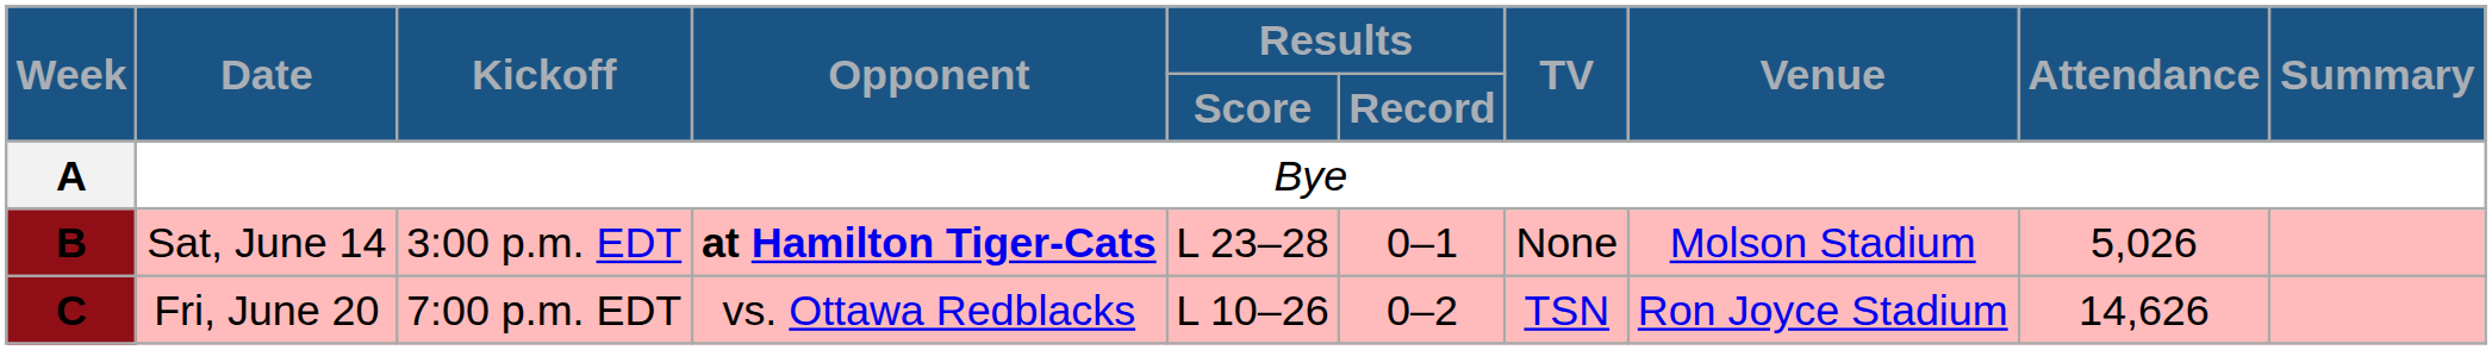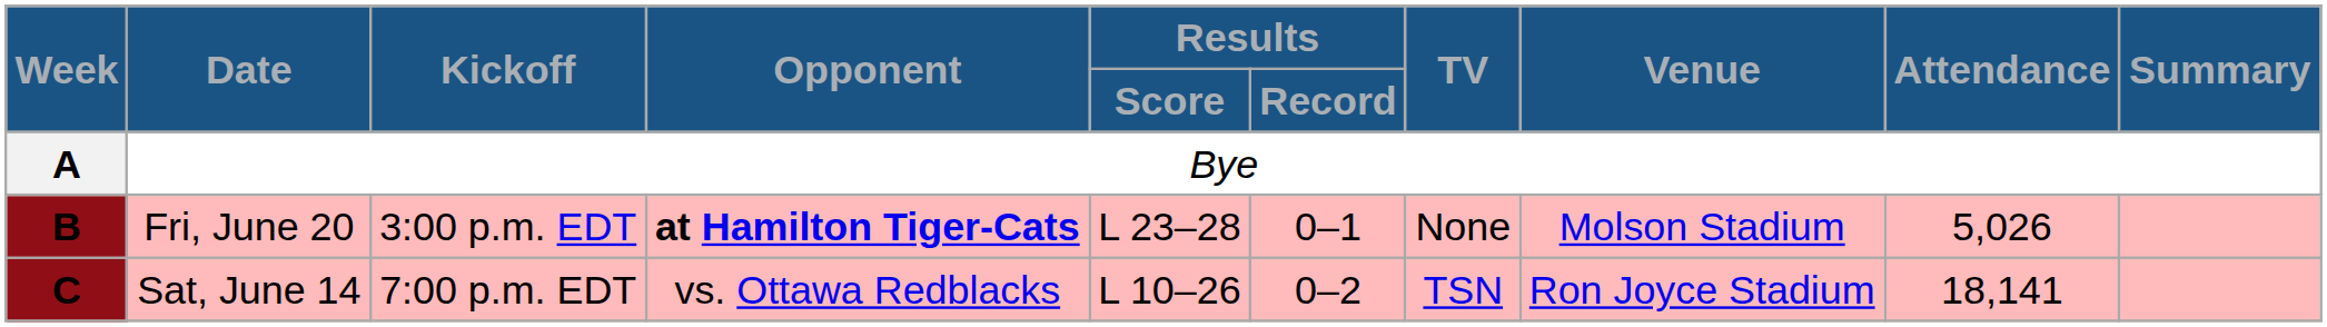 <table class="wikitable" style="font-size: 95%;">
 <tr>
 <th style="background:#1A5484;color:#A9AFB5;" rowspan=2>Week</th>
 <th style="background:#1A5484;color:#A9AFB5;" rowspan=2>Date</th>
 <th style="background:#1A5484;color:#A9AFB5;" rowspan=2>Kickoff</th>
 <th style="background:#1A5484;color:#A9AFB5;" rowspan=2>Opponent</th>
 <th style="background:#1A5484;color:#A9AFB5;" colspan=2>Results</th>
 <th style="background:#1A5484;color:#A9AFB5;" rowspan=2>TV</th>
 <th style="background:#1A5484;color:#A9AFB5;" rowspan=2>Venue</th>
 <th style="background:#1A5484;color:#A9AFB5;" rowspan=2>Attendance</th>
 <th style="background:#1A5484;color:#A9AFB5;" rowspan=2>Summary</th>
 </tr>
 <tr>
 <th style="background:#1A5484;color:#A9AFB5;">Score</th>
 <th style="background:#1A5484;color:#A9AFB5;">Record</th>
 </tr>
 <tr align="center" bgcolor="#ffffff">
 <th align="center"><strong>A</strong></th>
 <td colspan=9 align="center" valign="middle"><em>Bye</em></td>
 </tr>
 <tr align="center" bgcolor="#ffbbbb">
 <th style="text-align:center; background:#900F17;"><span><strong>B</strong></span></th>
-<td align="center">Sat, June 14</td>
+<td align="center">Fri, June 20</td>
 <td align="center">3:00 p.m. <a href='#'>EDT</a></td>
 <td align="center"><strong>at <a href='#'>Hamilton Tiger-Cats</a></strong></td>
 <td align="center">L 23–28</td>
 <td align="center">0–1</td>
 <td align="center">None</td>
 <td align="center"><a href='#'>Molson Stadium</a></td>
 <td align="center">5,026</td>
 <td align="center"></td>
 </tr>
 <tr align="center" bgcolor="#ffbbbb">
 <th style="text-align:center; background:#900F17;"><span><strong>C</strong></span></th>
-<td align="center">Fri, June 20</td>
+<td align="center">Sat, June 14</td>
 <td align="center">7:00 p.m. EDT</td>
 <td align="center">vs. <a href='#'>Ottawa Redblacks</a></td>
 <td align="center">L 10–26</td>
 <td align="center">0–2</td>
 <td align="center"><a href='#'>TSN</a></td>
 <td align="center"><a href='#'>Ron Joyce Stadium</a></td>
-<td align="center">14,626</td>
+<td align="center">18,141</td>
 <td align="center"></td>
 </tr>
 </table>
